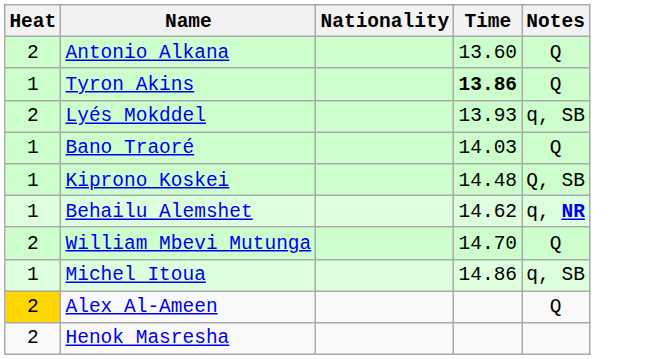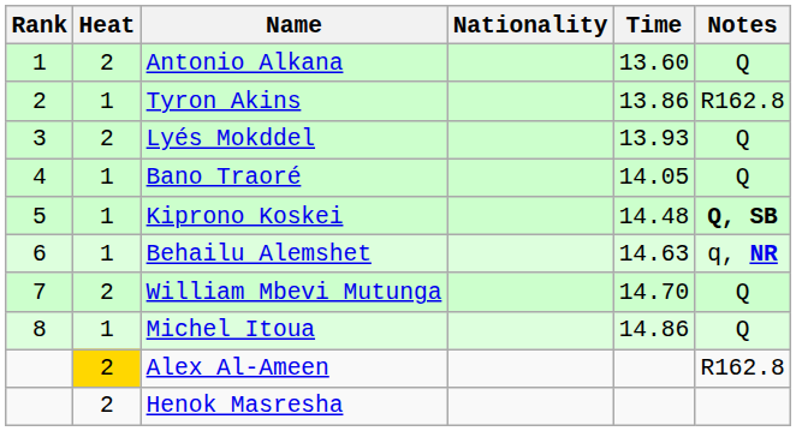 <table class="wikitable sortable" style="text-align:center">
 <tr>
+<th>Rank</th>
 <th>Heat</th>
 <th>Name</th>
 <th>Nationality</th>
 <th>Time</th>
 <th>Notes</th>
 </tr>
 <tr bgcolor=ccffcc>
+<td>1</td>
 <td>2</td>
 <td align=left><a href='#'>Antonio Alkana</a></td>
 <td align=left></td>
 <td>13.60</td>
 <td>Q</td>
 </tr>
 <tr bgcolor=ccffcc>
+<td>2</td>
 <td>1</td>
 <td align=left><a href='#'>Tyron Akins</a></td>
 <td align=left></td>
-<td><strong>13.86</strong></td>
-<td>Q</td>
+<td>13.86</td>
+<td>R162.8</td>
 </tr>
 <tr bgcolor=ccffcc>
+<td>3</td>
 <td>2</td>
 <td align=left><a href='#'>Lyés Mokddel</a></td>
 <td align=left></td>
 <td>13.93</td>
-<td>q, SB</td>
+<td>Q</td>
 </tr>
 <tr bgcolor=ccffcc>
+<td>4</td>
 <td>1</td>
 <td align=left><a href='#'>Bano Traoré</a></td>
 <td align=left></td>
-<td>14.03</td>
+<td>14.05</td>
 <td>Q</td>
 </tr>
 <tr bgcolor=ccffcc>
+<td>5</td>
 <td>1</td>
 <td align=left><a href='#'>Kiprono Koskei</a></td>
 <td align=left></td>
 <td>14.48</td>
-<td>Q, SB</td>
+<td><strong>Q, SB</strong></td>
 </tr>
 <tr bgcolor=ddffdd>
+<td>6</td>
 <td>1</td>
 <td align=left><a href='#'>Behailu Alemshet</a></td>
 <td align=left></td>
-<td>14.62</td>
+<td>14.63</td>
 <td>q, <strong><a href='#'>NR</a></strong></td>
 </tr>
 <tr bgcolor=ccffcc>
+<td>7</td>
 <td>2</td>
 <td align=left><a href='#'>William Mbevi Mutunga</a></td>
 <td align=left></td>
 <td>14.70</td>
 <td>Q</td>
 </tr>
 <tr bgcolor=ddffdd>
+<td>8</td>
 <td>1</td>
 <td align=left><a href='#'>Michel Itoua</a></td>
 <td align=left></td>
 <td>14.86</td>
-<td>q, SB</td>
+<td>Q</td>
 </tr>
 <tr>
+<td></td>
 <td style="background: gold;">2</td>
 <td align=left><a href='#'>Alex Al-Ameen</a></td>
 <td align=left></td>
 <td></td>
-<td>Q</td>
+<td>R162.8</td>
 </tr>
 <tr>
+<td></td>
 <td>2</td>
 <td align=left><a href='#'>Henok Masresha</a></td>
 <td align=left></td>
 <td></td>
 <td></td>
 </tr>
 </table>
